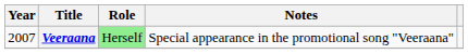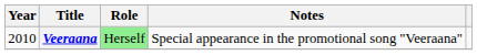 <table class="wikitable sortable plainrowheaders">
 <tr style="background:#ccc; text-align:center;">
 <th scope="col">Year</th>
 <th scope="col">Title</th>
 <th scope="col">Role</th>
 <th scope="col">Notes</th>
 <th scope="col" class="unsortable"></th>
 </tr>
 <tr>
-<td>2007</td>
+<td>2010</td>
 <th scope="row"><em><a href='#'>Veeraana</a></em></th>
 <td style="background: lightgreen;">Herself</td>
 <td>Special appearance in the promotional song "Veeraana"</td>
 <td style="text-align: center;"></td>
 </tr>
 <tr>
 </tr>
 </table>
